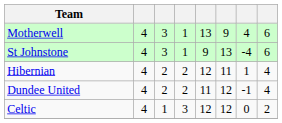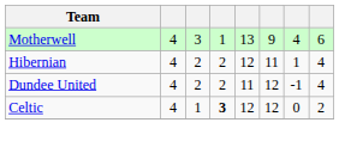 <table class="wikitable" style="text-align:center;">
 <tr>
 <th width=165>Team</th>
 <th width=20></th>
 <th width=20></th>
 <th width=20></th>
 <th width=20></th>
 <th width=20></th>
 <th width=20></th>
 <th width=20></th>
 </tr>
 <tr style="background:#cfc;">
 <td align="left"><a href='#'>Motherwell</a></td>
 <td>4</td>
 <td>3</td>
 <td>1</td>
 <td>13</td>
 <td>9</td>
 <td>4</td>
-<td>6</td>
-</tr>
-<tr style="background:#cfc;">
-<td align="left"><a href='#'>St Johnstone</a></td>
-<td>4</td>
-<td>3</td>
-<td>1</td>
-<td>9</td>
-<td>13</td>
-<td>-4</td>
 <td>6</td>
 </tr>
 <tr>
 <td align="left"><a href='#'>Hibernian</a></td>
 <td>4</td>
 <td>2</td>
 <td>2</td>
 <td>12</td>
 <td>11</td>
 <td>1</td>
 <td>4</td>
 </tr>
 <tr>
 <td align="left"><a href='#'>Dundee United</a></td>
 <td>4</td>
 <td>2</td>
 <td>2</td>
 <td>11</td>
 <td>12</td>
 <td>-1</td>
 <td>4</td>
 </tr>
 <tr>
 <td align="left"><a href='#'>Celtic</a></td>
 <td>4</td>
 <td>1</td>
-<td>3</td>
+<td><strong>3</strong></td>
 <td>12</td>
 <td>12</td>
 <td>0</td>
 <td>2</td>
 </tr>
 <tr>
 </tr>
 </table>
